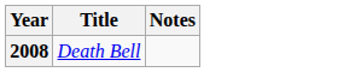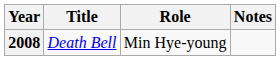 <table class="wikitable  plainrowheaders">
 <tr>
 <th scope="col">Year</th>
 <th scope="col">Title</th>
+<th scope="col">Role</th>
 <th scope="col">Notes</th>
 </tr>
 <tr>
 <th scope="row">2008</th>
 <td><em><a href='#'>Death Bell</a></em></td>
+<td>Min Hye-young</td>
 <td></td>
 </tr>
 </table>
